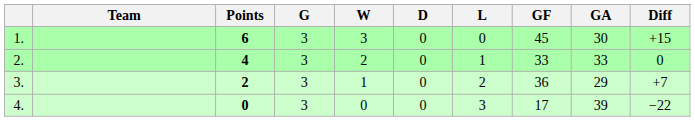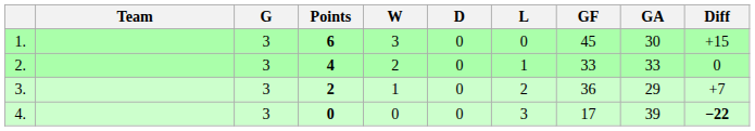 <table class=wikitable style="text-align:center">
 <tr bgcolor="#DCDCDC">
 <th width="25"></th>
 <th width="200">Team</th>
+<th width="60">G</th>
 <th width="60">Points</th>
-<th width="60">G</th>
 <th width="60">W</th>
 <th width="60">D</th>
 <th width="60">L</th>
 <th width="60">GF</th>
 <th width="60">GA</th>
 <th width="60">Diff</th>
 </tr>
 <tr bgcolor=#AAFFAA>
 <td>1.</td>
 <td align=left></td>
+<td>3</td>
 <td><strong>6</strong></td>
-<td>3</td>
 <td>3</td>
 <td>0</td>
 <td>0</td>
 <td>45</td>
 <td>30</td>
 <td>+15</td>
 </tr>
 <tr bgcolor=#AAFFAA>
 <td>2.</td>
 <td align=left></td>
+<td>3</td>
 <td><strong>4</strong></td>
-<td>3</td>
 <td>2</td>
 <td>0</td>
 <td>1</td>
 <td>33</td>
 <td>33</td>
 <td>0</td>
 </tr>
 <tr bgcolor=#CCFFCC>
 <td>3.</td>
 <td align=left></td>
+<td>3</td>
 <td><strong>2</strong></td>
-<td>3</td>
 <td>1</td>
 <td>0</td>
 <td>2</td>
 <td>36</td>
 <td>29</td>
 <td>+7</td>
 </tr>
 <tr bgcolor=#CCFFCC>
 <td>4.</td>
 <td align=left></td>
+<td>3</td>
 <td><strong>0</strong></td>
-<td>3</td>
 <td>0</td>
 <td>0</td>
 <td>3</td>
 <td>17</td>
 <td>39</td>
-<td>−22</td>
+<td><strong>−22</strong></td>
 </tr>
 </table>
